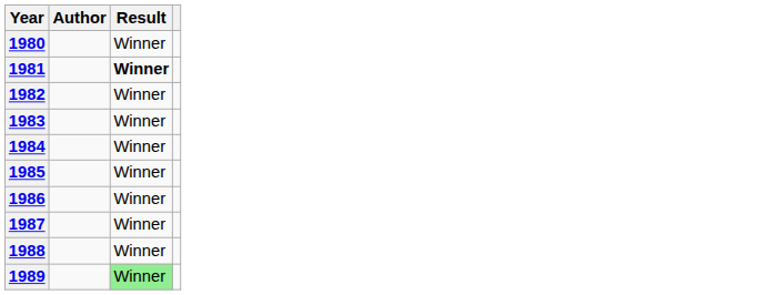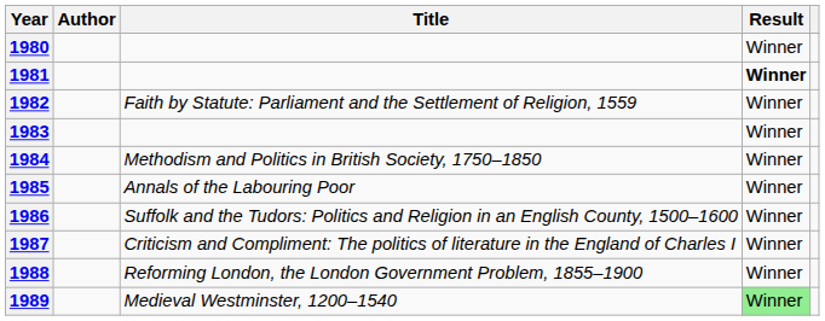 <table class="wikitable sortable mw-collapsible">
 <tr>
 <th scope=col>Year</th>
 <th scope=col>Author</th>
+<th scope=col>Title</th>
 <th scope=col>Result</th>
 <th scope=col class="unsortable"></th>
 </tr>
 <tr>
 <th scope="row"><a href='#'>1980</a></th>
 <td></td>
+<td><em></em></td>
 <td>Winner</td>
 <td></td>
 </tr>
 <tr>
 <th scope="row"><a href='#'>1981</a></th>
 <td></td>
+<td><em></em></td>
 <td><strong>Winner</strong></td>
 <td></td>
 </tr>
 <tr>
 <th scope="row"><a href='#'>1982</a></th>
 <td></td>
+<td><em>Faith by Statute: Parliament and the Settlement of Religion, 1559</em></td>
 <td>Winner</td>
 <td></td>
 </tr>
 <tr>
 <th scope="row"><a href='#'>1983</a></th>
 <td></td>
+<td><em></em></td>
 <td>Winner</td>
 <td></td>
 </tr>
 <tr>
 <th scope="row"><a href='#'>1984</a></th>
 <td></td>
+<td><em>Methodism and Politics in British Society, 1750–1850</em></td>
 <td>Winner</td>
 <td></td>
 </tr>
 <tr>
 <th scope="row"><a href='#'>1985</a></th>
 <td></td>
+<td><em>Annals of the Labouring Poor</em></td>
 <td>Winner</td>
 <td></td>
 </tr>
 <tr>
 <th scope="row"><a href='#'>1986</a></th>
 <td></td>
+<td><em>Suffolk and the Tudors: Politics and Religion in an English County, 1500–1600</em></td>
 <td>Winner</td>
 <td></td>
 </tr>
 <tr>
 <th scope="row"><a href='#'>1987</a></th>
 <td></td>
+<td><em>Criticism and Compliment: The politics of literature in the England of Charles I</em></td>
 <td>Winner</td>
 <td></td>
 </tr>
 <tr>
 <th scope="row"><a href='#'>1988</a></th>
 <td></td>
+<td><em>Reforming London, the London Government Problem, 1855–1900</em></td>
 <td>Winner</td>
 <td></td>
 </tr>
 <tr>
 <th scope="row"><a href='#'>1989</a></th>
 <td></td>
+<td><em>Medieval Westminster, 1200–1540</em></td>
 <td style="background: lightgreen;">Winner</td>
 <td></td>
 </tr>
 </table>
